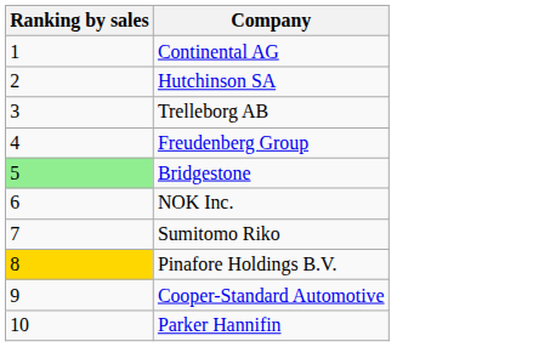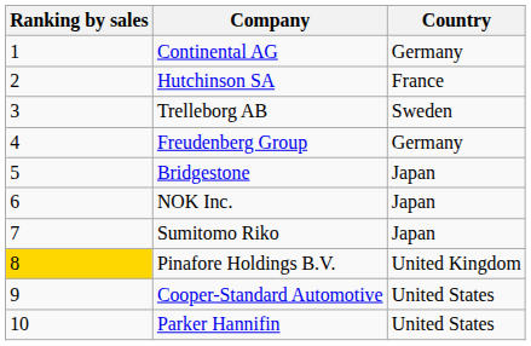 <table class="wikitable">
 <tr>
 <th>Ranking by sales</th>
 <th>Company</th>
+<th>Country</th>
 </tr>
 <tr>
 <td>1</td>
 <td><a href='#'>Continental AG</a></td>
+<td>Germany</td>
 </tr>
 <tr>
 <td>2</td>
 <td><a href='#'>Hutchinson SA</a></td>
+<td>France</td>
 </tr>
 <tr>
 <td>3</td>
 <td>Trelleborg AB</td>
+<td>Sweden</td>
 </tr>
 <tr>
 <td>4</td>
 <td><a href='#'>Freudenberg Group</a></td>
+<td>Germany</td>
 </tr>
 <tr>
-<td style="background: lightgreen;">5</td>
+<td>5</td>
 <td><a href='#'>Bridgestone</a></td>
+<td>Japan</td>
 </tr>
 <tr>
 <td>6</td>
 <td>NOK Inc.</td>
+<td>Japan</td>
 </tr>
 <tr>
 <td>7</td>
 <td>Sumitomo Riko</td>
+<td>Japan</td>
 </tr>
 <tr>
 <td style="background: gold;">8</td>
 <td>Pinafore Holdings B.V.</td>
+<td>United Kingdom</td>
 </tr>
 <tr>
 <td>9</td>
 <td><a href='#'>Cooper-Standard Automotive</a></td>
+<td>United States</td>
 </tr>
 <tr>
 <td>10</td>
 <td><a href='#'>Parker Hannifin</a></td>
+<td>United States</td>
 </tr>
 </table>
